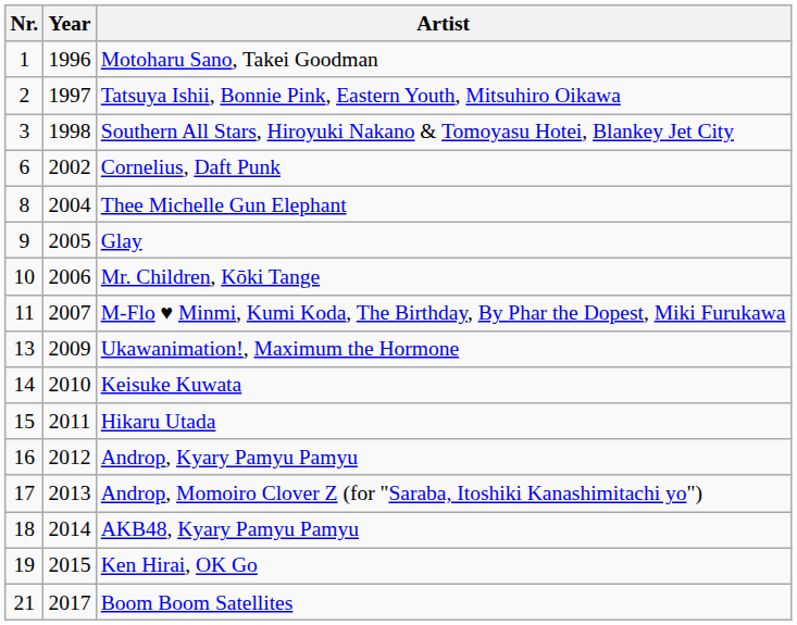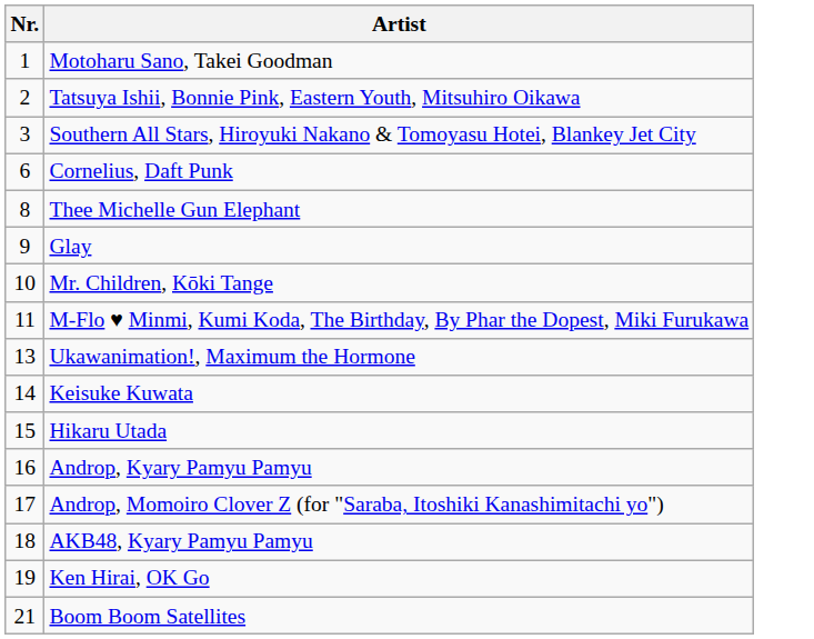 <table class="wikitable" style="text-align:center; font-size:small;">
 <tr>
 <th>Nr.</th>
-<th>Year</th>
 <th>Artist</th>
 </tr>
 <tr>
 <td>1</td>
-<td>1996</td>
 <td style="text-align:left;"><a href='#'>Motoharu Sano</a>, Takei Goodman</td>
 </tr>
 <tr>
 <td>2</td>
-<td>1997</td>
 <td style="text-align:left;"><a href='#'>Tatsuya Ishii</a>, <a href='#'>Bonnie Pink</a>, <a href='#'>Eastern Youth</a>, <a href='#'>Mitsuhiro Oikawa</a></td>
 </tr>
 <tr>
 <td>3</td>
-<td>1998</td>
 <td style="text-align:left;"><a href='#'>Southern All Stars</a>, <a href='#'>Hiroyuki Nakano</a> & <a href='#'>Tomoyasu Hotei</a>, <a href='#'>Blankey Jet City</a></td>
 </tr>
 <tr>
 <td>6</td>
-<td>2002</td>
 <td style="text-align:left;"><a href='#'>Cornelius</a>, <a href='#'>Daft Punk</a></td>
 </tr>
 <tr>
 <td>8</td>
-<td>2004</td>
 <td style="text-align:left;"><a href='#'>Thee Michelle Gun Elephant</a></td>
 </tr>
 <tr>
 <td>9</td>
-<td>2005</td>
 <td style="text-align:left;"><a href='#'>Glay</a></td>
 </tr>
 <tr>
 <td>10</td>
-<td>2006</td>
 <td style="text-align:left;"><a href='#'>Mr. Children</a>, <a href='#'>Kōki Tange</a></td>
 </tr>
 <tr>
 <td>11</td>
-<td>2007</td>
 <td style="text-align:left;"><a href='#'>M-Flo</a> ♥ <a href='#'>Minmi</a>, <a href='#'>Kumi Koda</a>, <a href='#'>The Birthday</a>,  <a href='#'>By Phar the Dopest</a>, <a href='#'>Miki Furukawa</a></td>
 </tr>
 <tr>
 <td>13</td>
-<td>2009</td>
 <td style="text-align:left;"><a href='#'>Ukawanimation!</a>, <a href='#'>Maximum the Hormone</a></td>
 </tr>
 <tr>
 <td>14</td>
-<td>2010</td>
 <td style="text-align:left;"><a href='#'>Keisuke Kuwata</a></td>
 </tr>
 <tr>
 <td>15</td>
-<td>2011</td>
 <td style="text-align:left;"><a href='#'>Hikaru Utada</a></td>
 </tr>
 <tr>
 <td>16</td>
-<td>2012</td>
 <td style="text-align:left;"><a href='#'>Androp</a>, <a href='#'>Kyary Pamyu Pamyu</a></td>
 </tr>
 <tr>
 <td>17</td>
-<td>2013</td>
 <td style="text-align:left;"><a href='#'>Androp</a>, <a href='#'>Momoiro Clover Z</a> (for "<a href='#'>Saraba, Itoshiki Kanashimitachi yo</a>")</td>
 </tr>
 <tr>
 <td>18</td>
-<td>2014</td>
 <td style="text-align:left;"><a href='#'>AKB48</a>, <a href='#'>Kyary Pamyu Pamyu</a></td>
 </tr>
 <tr>
 <td>19</td>
-<td>2015</td>
 <td style="text-align:left;"><a href='#'>Ken Hirai</a>, <a href='#'>OK Go</a></td>
 </tr>
 <tr>
 <td>21</td>
-<td>2017</td>
 <td style="text-align:left;"><a href='#'>Boom Boom Satellites</a></td>
 </tr>
 </table>
